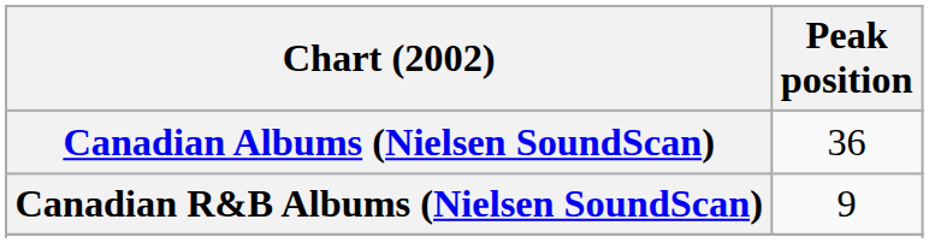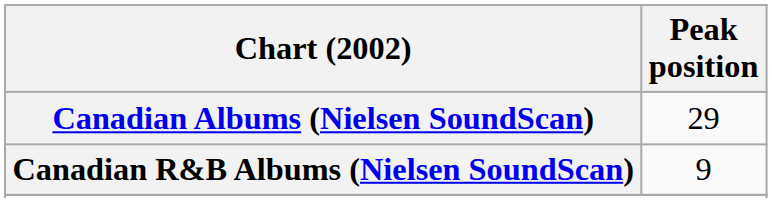 <table class="wikitable plainrowheaders sortable" style="text-align:center;">
 <tr>
 <th scope="col">Chart (2002)</th>
 <th scope="col">Peak<br>position</th>
 </tr>
 <tr>
 <th scope="row"><a href='#'>Canadian Albums</a> (<a href='#'>Nielsen SoundScan</a>)</th>
-<td>36</td>
+<td>29</td>
 </tr>
 <tr>
 <th scope="row">Canadian R&B Albums (<a href='#'>Nielsen SoundScan</a>)</th>
 <td style="text-align:center;">9</td>
 </tr>
 <tr>
 </tr>
 <tr>
 </tr>
 <tr>
 </tr>
 <tr>
 </tr>
 <tr>
 </tr>
 <tr>
 </tr>
 <tr>
 </tr>
 <tr>
 </tr>
 <tr>
 </tr>
 </table>
